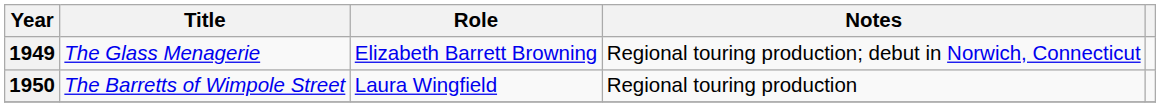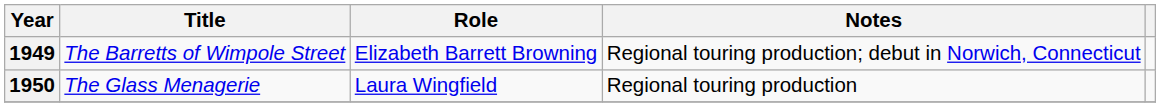 <table class="wikitable plainrowheaders sortable" style="margin-right: 0;">
 <tr>
 <th scope="col">Year</th>
 <th scope="col">Title</th>
 <th scope="col">Role</th>
 <th scope="col" class="unsortable">Notes</th>
 <th scope="col" class="unsortable"></th>
 </tr>
 <tr>
 <th scope="row">1949</th>
-<td><em><a href='#'>The Glass Menagerie</a></em></td>
+<td><em><a href='#'>The Barretts of Wimpole Street</a></em></td>
 <td><a href='#'>Elizabeth Barrett Browning</a></td>
 <td>Regional touring production; debut in <a href='#'>Norwich, Connecticut</a></td>
 <td align=center></td>
 </tr>
 <tr>
 <th scope="row">1950</th>
-<td><em><a href='#'>The Barretts of Wimpole Street</a></em></td>
+<td><em><a href='#'>The Glass Menagerie</a></em></td>
 <td><a href='#'>Laura Wingfield</a></td>
 <td>Regional touring production</td>
 <td align=center></td>
 </tr>
 <tr>
 </tr>
 </table>
